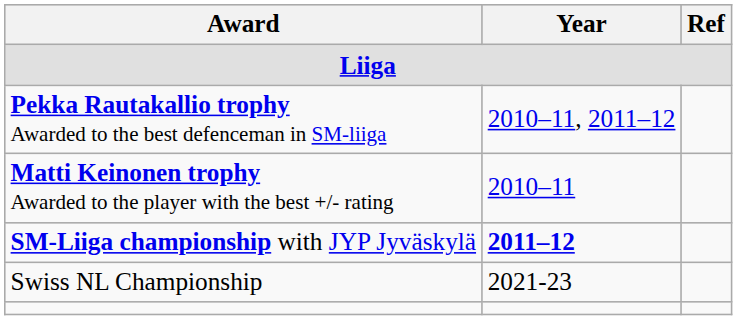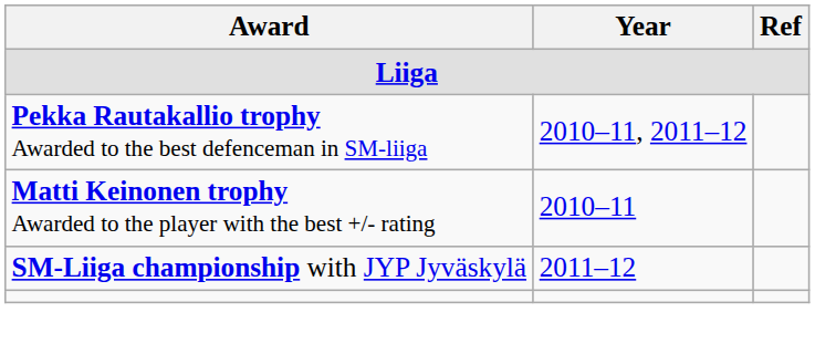 <table class="wikitable">
 <tr>
 <th>Award</th>
 <th>Year</th>
 <th>Ref</th>
 </tr>
 <tr ALIGN="center" bgcolor="#e0e0e0">
 <td colspan="3"><strong><a href='#'>Liiga</a></strong></td>
 </tr>
 <tr>
 <td><strong><a href='#'>Pekka Rautakallio trophy</a></strong><br><small>Awarded to the best defenceman in <a href='#'>SM-liiga</a></small></td>
 <td><a href='#'>2010–11</a>, <a href='#'>2011–12</a></td>
 <td></td>
 </tr>
 <tr>
 <td><strong><a href='#'>Matti Keinonen trophy</a></strong><br><small>Awarded to the player with the best +/- rating</small></td>
 <td><a href='#'>2010–11</a></td>
 <td></td>
 </tr>
 <tr>
 <td><strong><a href='#'>SM-Liiga championship</a></strong> with <a href='#'>JYP Jyväskylä</a></td>
-<td><strong><a href='#'>2011–12</a></strong></td>
-<td></td>
-</tr>
-<tr>
-<td>Swiss NL Championship</td>
-<td>2021-23</td>
+<td><a href='#'>2011–12</a></td>
 <td></td>
 </tr>
 <tr>
 <td></td>
 <td></td>
 <td></td>
 </tr>
 </table>
